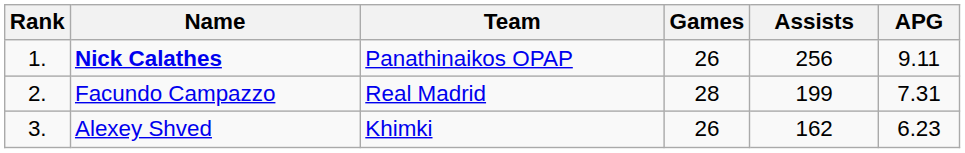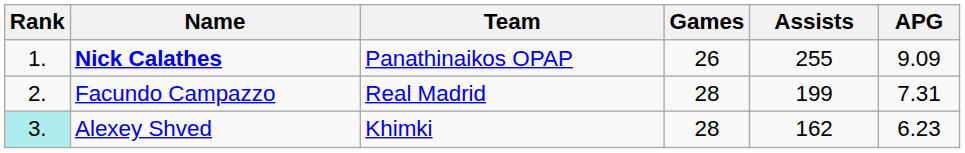 <table class="wikitable" style="text-align: center">
 <tr>
 <th>Rank</th>
 <th width=200>Name</th>
 <th width=210>Team</th>
 <th>Games</th>
 <th width=85>Assists</th>
 <th width=50>APG</th>
 </tr>
 <tr>
 <td>1.</td>
 <td align="left"> <strong><a href='#'>Nick Calathes</a></strong></td>
 <td align="left"> <a href='#'>Panathinaikos OPAP</a></td>
 <td>26</td>
-<td>256</td>
-<td>9.11</td>
+<td>255</td>
+<td>9.09</td>
 </tr>
 <tr>
 <td>2.</td>
 <td align="left"> <a href='#'>Facundo Campazzo</a></td>
 <td align="left"> <a href='#'>Real Madrid</a></td>
 <td>28</td>
 <td>199</td>
 <td>7.31</td>
 </tr>
 <tr>
-<td>3.</td>
+<td style="background: paleturquoise;">3.</td>
 <td align="left"> <a href='#'>Alexey Shved</a></td>
 <td align="left"> <a href='#'>Khimki</a></td>
-<td>26</td>
+<td>28</td>
 <td>162</td>
 <td>6.23</td>
 </tr>
 </table>
